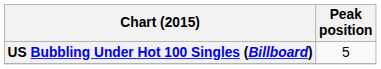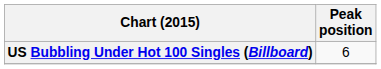 <table class="wikitable plainrowheaders sortable" style="text-align:center;">
 <tr>
 <th scope="col">Chart (2015)</th>
 <th scope="col">Peak<br>position</th>
 </tr>
 <tr>
 <th scope="row">US <a href='#'>Bubbling Under Hot 100 Singles</a> (<em><a href='#'>Billboard</a></em>)</th>
-<td>5</td>
+<td>6</td>
 </tr>
 <tr>
 </tr>
 <tr>
 </tr>
 </table>
